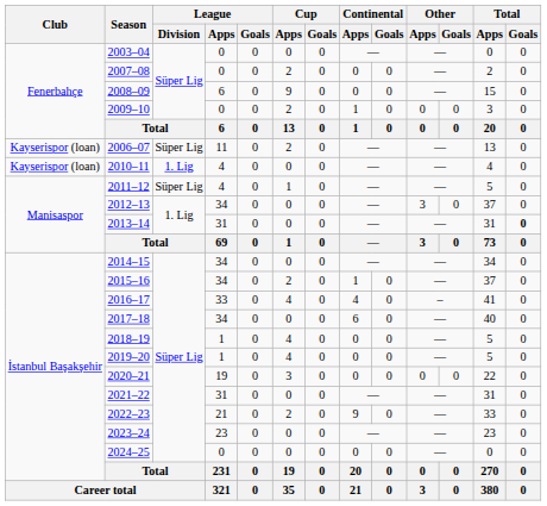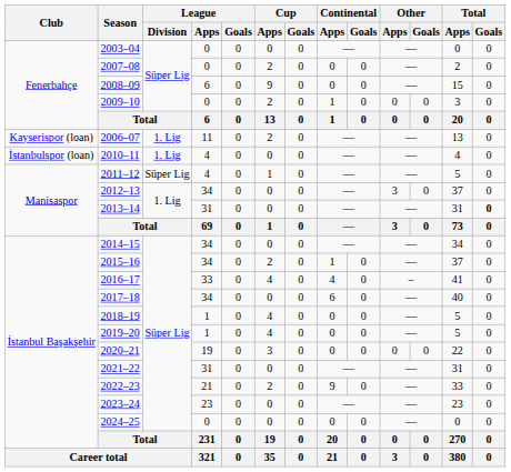 <table class="wikitable" style="text-align:center">
 <tr>
 <th rowspan="2">Club</th>
 <th rowspan="2">Season</th>
 <th colspan="3">League</th>
 <th colspan="2">Cup</th>
 <th colspan="2">Continental</th>
 <th colspan="2">Other</th>
 <th colspan="2">Total</th>
 </tr>
 <tr>
 <th>Division</th>
 <th>Apps</th>
 <th>Goals</th>
 <th>Apps</th>
 <th>Goals</th>
 <th>Apps</th>
 <th>Goals</th>
 <th>Apps</th>
 <th>Goals</th>
 <th>Apps</th>
 <th>Goals</th>
 </tr>
 <tr>
 <td rowspan="5"><a href='#'>Fenerbahçe</a></td>
 <td><a href='#'>2003–04</a></td>
 <td rowspan="4"><a href='#'>Süper Lig</a></td>
 <td>0</td>
 <td>0</td>
 <td>0</td>
 <td>0</td>
 <td colspan="2">—</td>
 <td colspan="2">—</td>
 <td>0</td>
 <td>0</td>
 </tr>
 <tr>
 <td><a href='#'>2007–08</a></td>
 <td>0</td>
 <td>0</td>
 <td>2</td>
 <td>0</td>
 <td>0</td>
 <td>0</td>
 <td colspan="2">—</td>
 <td>2</td>
 <td>0</td>
 </tr>
 <tr>
 <td><a href='#'>2008–09</a></td>
 <td>6</td>
 <td>0</td>
 <td>9</td>
 <td>0</td>
 <td>0</td>
 <td>0</td>
 <td colspan="2">—</td>
 <td>15</td>
 <td>0</td>
 </tr>
 <tr>
 <td><a href='#'>2009–10</a></td>
 <td>0</td>
 <td>0</td>
 <td>2</td>
 <td>0</td>
 <td>1</td>
 <td>0</td>
 <td>0</td>
 <td>0</td>
 <td>3</td>
 <td>0</td>
 </tr>
 <tr>
 <th colspan="2">Total</th>
 <th>6</th>
 <th>0</th>
 <th>13</th>
 <th>0</th>
 <th>1</th>
 <th>0</th>
 <th>0</th>
 <th>0</th>
 <th>20</th>
 <th>0</th>
 </tr>
 <tr>
 <td><a href='#'>Kayserispor</a> (loan)</td>
 <td><a href='#'>2006–07</a></td>
-<td>Süper Lig</td>
+<td><a href='#'>1. Lig</a></td>
 <td>11</td>
 <td>0</td>
 <td>2</td>
 <td>0</td>
 <td colspan="2">—</td>
 <td colspan="2">—</td>
 <td>13</td>
 <td>0</td>
 </tr>
 <tr>
-<td><a href='#'>Kayserispor</a> (loan)</td>
+<td><a href='#'>İstanbulspor</a> (loan)</td>
 <td><a href='#'>2010–11</a></td>
 <td><a href='#'>1. Lig</a></td>
 <td>4</td>
 <td>0</td>
 <td>0</td>
 <td>0</td>
 <td colspan="2">—</td>
 <td colspan="2">—</td>
 <td>4</td>
 <td>0</td>
 </tr>
 <tr>
 <td rowspan="4"><a href='#'>Manisaspor</a></td>
 <td><a href='#'>2011–12</a></td>
 <td>Süper Lig</td>
 <td>4</td>
 <td>0</td>
 <td>1</td>
 <td>0</td>
 <td colspan="2">—</td>
 <td colspan="2">—</td>
 <td>5</td>
 <td>0</td>
 </tr>
 <tr>
 <td><a href='#'>2012–13</a></td>
 <td rowspan="2">1. Lig</td>
 <td>34</td>
 <td>0</td>
 <td>0</td>
 <td>0</td>
 <td colspan="2">—</td>
 <td>3</td>
 <td>0</td>
 <td>37</td>
 <td>0</td>
 </tr>
 <tr>
 <td><a href='#'>2013–14</a></td>
 <td>31</td>
 <td>0</td>
 <td>0</td>
 <td>0</td>
 <td colspan="2">—</td>
 <td colspan="2">—</td>
 <td>31</td>
 <td><strong>0</strong></td>
 </tr>
 <tr>
 <th colspan="2">Total</th>
 <th>69</th>
 <th>0</th>
 <th>1</th>
 <th>0</th>
 <th colspan="2">—</th>
 <th>3</th>
 <th>0</th>
 <th>73</th>
 <th>0</th>
 </tr>
 <tr>
 <td rowspan="12"><a href='#'>İstanbul Başakşehir</a></td>
 <td><a href='#'>2014–15</a></td>
 <td rowspan="11"><a href='#'>Süper Lig</a></td>
 <td>34</td>
 <td>0</td>
 <td>0</td>
 <td>0</td>
 <td colspan="2">—</td>
 <td colspan="2">—</td>
 <td>34</td>
 <td>0</td>
 </tr>
 <tr>
 <td><a href='#'>2015–16</a></td>
 <td>34</td>
 <td>0</td>
 <td>2</td>
 <td>0</td>
 <td>1</td>
 <td>0</td>
 <td colspan="2">—</td>
 <td>37</td>
 <td>0</td>
 </tr>
 <tr>
 <td><a href='#'>2016–17</a></td>
 <td>33</td>
 <td>0</td>
 <td>4</td>
 <td>0</td>
 <td>4</td>
 <td>0</td>
 <td colspan="2">–</td>
 <td>41</td>
 <td>0</td>
 </tr>
 <tr>
 <td><a href='#'>2017–18</a></td>
 <td>34</td>
 <td>0</td>
 <td>0</td>
 <td>0</td>
 <td>6</td>
 <td>0</td>
 <td colspan="2">—</td>
 <td>40</td>
 <td>0</td>
 </tr>
 <tr>
 <td><a href='#'>2018–19</a></td>
 <td>1</td>
 <td>0</td>
 <td>4</td>
 <td>0</td>
 <td>0</td>
 <td>0</td>
 <td colspan="2">—</td>
 <td>5</td>
 <td>0</td>
 </tr>
 <tr>
 <td><a href='#'>2019–20</a></td>
 <td>1</td>
 <td>0</td>
 <td>4</td>
 <td>0</td>
 <td>0</td>
 <td>0</td>
 <td colspan="2">—</td>
 <td>5</td>
 <td>0</td>
 </tr>
 <tr>
 <td><a href='#'>2020–21</a></td>
 <td>19</td>
 <td>0</td>
 <td>3</td>
 <td>0</td>
 <td>0</td>
 <td>0</td>
 <td>0</td>
 <td>0</td>
 <td>22</td>
 <td>0</td>
 </tr>
 <tr>
 <td><a href='#'>2021–22</a></td>
 <td>31</td>
 <td>0</td>
 <td>0</td>
 <td>0</td>
 <td colspan="2">—</td>
 <td colspan="2">—</td>
 <td>31</td>
 <td>0</td>
 </tr>
 <tr>
 <td><a href='#'>2022–23</a></td>
 <td>21</td>
 <td>0</td>
 <td>2</td>
 <td>0</td>
 <td>9</td>
 <td>0</td>
 <td colspan="2">—</td>
 <td>33</td>
 <td>0</td>
 </tr>
 <tr>
 <td><a href='#'>2023–24</a></td>
 <td>23</td>
 <td>0</td>
 <td>0</td>
 <td>0</td>
 <td colspan="2">—</td>
 <td colspan="2">—</td>
 <td>23</td>
 <td>0</td>
 </tr>
 <tr>
 <td><a href='#'>2024–25</a></td>
 <td>0</td>
 <td>0</td>
 <td>0</td>
 <td>0</td>
 <td>0</td>
 <td>0</td>
 <td colspan="2">—</td>
 <td>0</td>
 <td>0</td>
 </tr>
 <tr>
 <th colspan="2">Total</th>
 <th>231</th>
 <th>0</th>
 <th>19</th>
 <th>0</th>
 <th>20</th>
 <th>0</th>
 <th>0</th>
 <th>0</th>
 <th>270</th>
 <th>0</th>
 </tr>
 <tr>
 <th colspan="3">Career total</th>
 <th>321</th>
 <th>0</th>
 <th>35</th>
 <th>0</th>
 <th>21</th>
 <th>0</th>
 <th>3</th>
 <th>0</th>
 <th>380</th>
 <th>0</th>
 </tr>
 </table>
